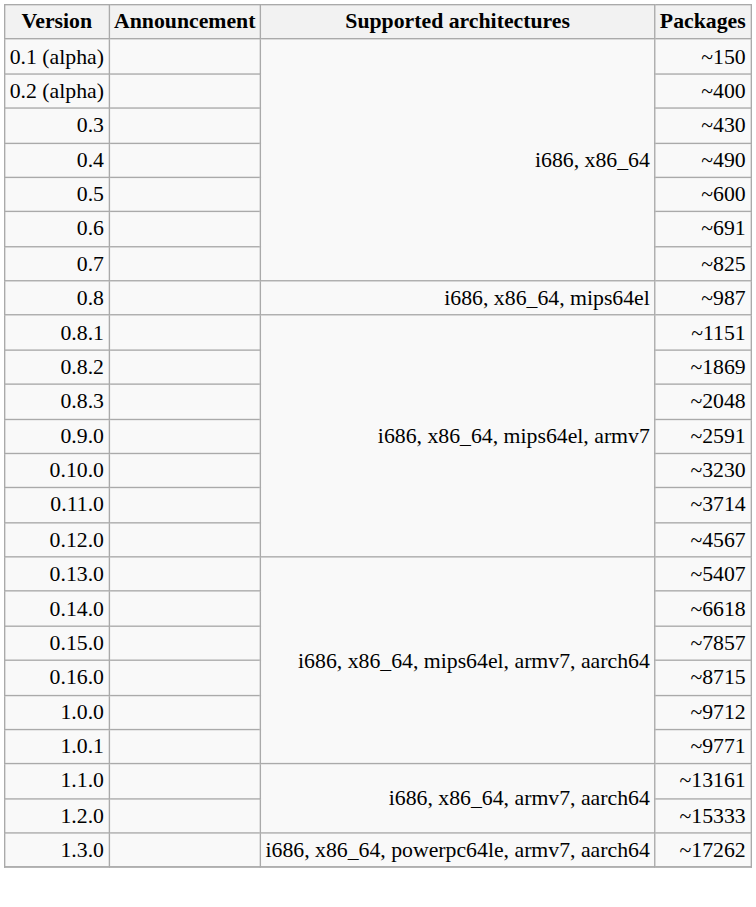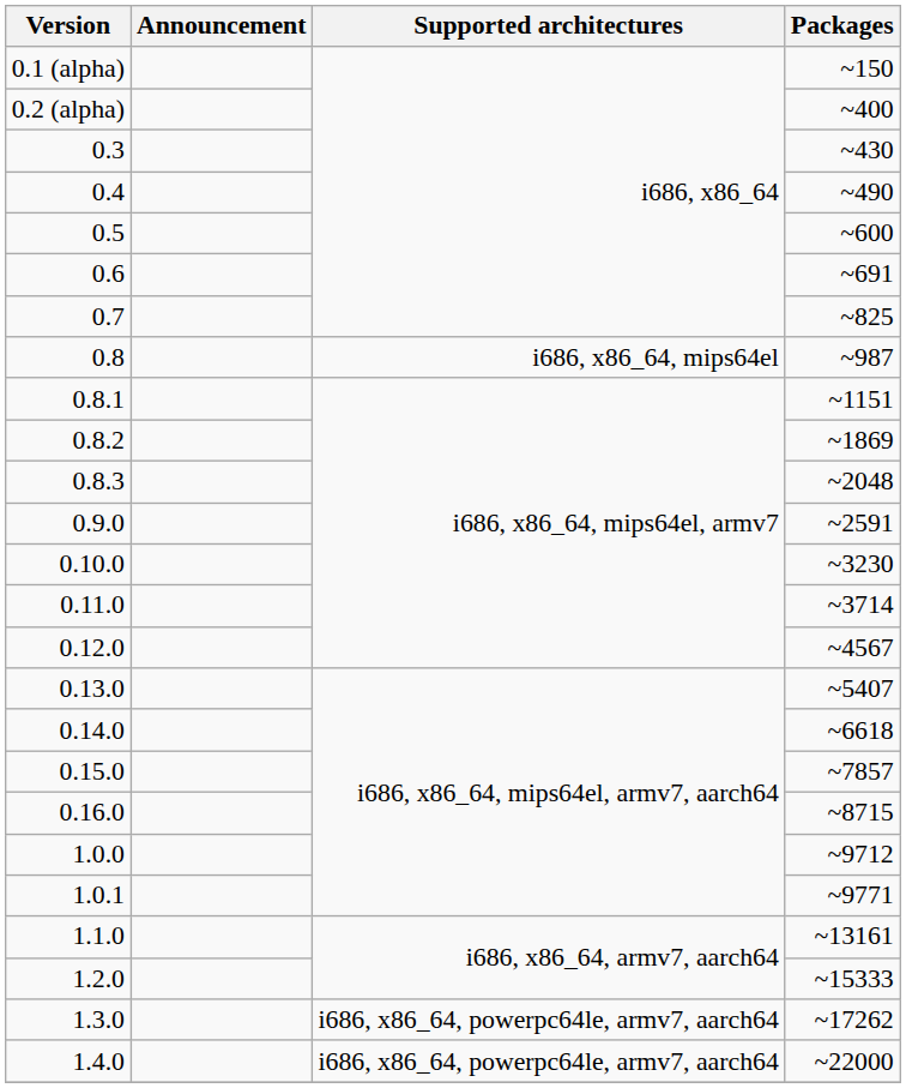 <table class="sortable wikitable" style="text-align: right;">
 <tr>
 <th>Version</th>
 <th>Announcement</th>
 <th>Supported architectures</th>
 <th>Packages</th>
 </tr>
 <tr>
 <td>0.1 (alpha)</td>
 <td></td>
 <td rowspan="7">i686, x86_64</td>
 <td>~150</td>
 </tr>
 <tr>
 <td>0.2 (alpha)</td>
 <td></td>
 <td>~400</td>
 </tr>
 <tr>
 <td>0.3</td>
 <td></td>
 <td>~430</td>
 </tr>
 <tr>
 <td>0.4</td>
 <td></td>
 <td>~490</td>
 </tr>
 <tr>
 <td>0.5</td>
 <td></td>
 <td>~600</td>
 </tr>
 <tr>
 <td>0.6</td>
 <td></td>
 <td>~691</td>
 </tr>
 <tr>
 <td>0.7</td>
 <td></td>
 <td>~825</td>
 </tr>
 <tr>
 <td>0.8</td>
 <td></td>
 <td>i686, x86_64, mips64el</td>
 <td>~987</td>
 </tr>
 <tr>
 <td>0.8.1</td>
 <td></td>
 <td rowspan="7">i686, x86_64, mips64el, armv7</td>
 <td>~1151</td>
 </tr>
 <tr>
 <td>0.8.2</td>
 <td></td>
 <td>~1869</td>
 </tr>
 <tr>
 <td>0.8.3</td>
 <td></td>
 <td>~2048</td>
 </tr>
 <tr>
 <td>0.9.0</td>
 <td></td>
 <td>~2591</td>
 </tr>
 <tr>
 <td>0.10.0</td>
 <td></td>
 <td>~3230</td>
 </tr>
 <tr>
 <td>0.11.0</td>
 <td></td>
 <td>~3714</td>
 </tr>
 <tr>
 <td>0.12.0</td>
 <td></td>
 <td>~4567</td>
 </tr>
 <tr>
 <td>0.13.0</td>
 <td></td>
 <td rowspan="6">i686, x86_64, mips64el, armv7, aarch64</td>
 <td>~5407</td>
 </tr>
 <tr>
 <td>0.14.0</td>
 <td></td>
 <td>~6618</td>
 </tr>
 <tr>
 <td>0.15.0</td>
 <td></td>
 <td>~7857</td>
 </tr>
 <tr>
 <td>0.16.0</td>
 <td></td>
 <td>~8715</td>
 </tr>
 <tr>
 <td>1.0.0</td>
 <td></td>
 <td>~9712</td>
 </tr>
 <tr>
 <td>1.0.1</td>
 <td></td>
 <td>~9771</td>
 </tr>
 <tr>
 <td>1.1.0</td>
 <td></td>
 <td rowspan="2">i686, x86_64, armv7, aarch64</td>
 <td>~13161</td>
 </tr>
 <tr>
 <td>1.2.0</td>
 <td></td>
 <td>~15333</td>
 </tr>
 <tr>
 <td>1.3.0</td>
 <td></td>
 <td>i686, x86_64, powerpc64le, armv7, aarch64</td>
 <td>~17262</td>
 </tr>
 <tr>
+<td>1.4.0</td>
+<td></td>
+<td>i686, x86_64, powerpc64le, armv7, aarch64</td>
+<td>~22000</td>
+</tr>
+<tr>
 </tr>
 </table>
